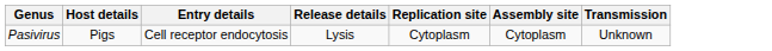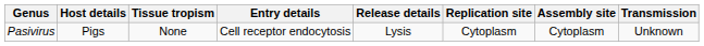 <table class="wikitable sortable" style="text-align:center">
 <tr>
 <th>Genus</th>
 <th>Host details</th>
+<th>Tissue tropism</th>
 <th>Entry details</th>
 <th>Release details</th>
 <th>Replication site</th>
 <th>Assembly site</th>
 <th>Transmission</th>
 </tr>
 <tr>
 <td><em>Pasivirus</em></td>
 <td>Pigs</td>
+<td>None</td>
 <td>Cell receptor endocytosis</td>
 <td>Lysis</td>
 <td>Cytoplasm</td>
 <td>Cytoplasm</td>
 <td>Unknown</td>
 </tr>
 </table>
